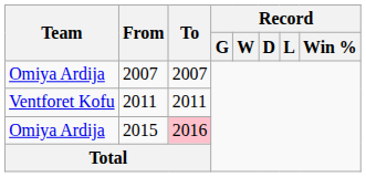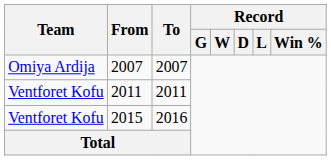 <table class="wikitable" style="text-align: center">
 <tr>
 <th rowspan="2">Team</th>
 <th rowspan="2">From</th>
 <th rowspan="2">To</th>
 <th colspan="5">Record</th>
 </tr>
 <tr>
 <th>G</th>
 <th>W</th>
 <th>D</th>
 <th>L</th>
 <th>Win %</th>
 </tr>
 <tr>
 <td align="left"><a href='#'>Omiya Ardija</a></td>
 <td align="left">2007</td>
 <td align="left">2007<br></td>
 </tr>
 <tr>
 <td align="left"><a href='#'>Ventforet Kofu</a></td>
 <td align="left">2011</td>
 <td align="left">2011<br></td>
 </tr>
 <tr>
-<td align="left"><a href='#'>Omiya Ardija</a></td>
+<td align="left"><a href='#'>Ventforet Kofu</a></td>
 <td align="left">2015</td>
-<td align="left" style="background: pink;">2016<br></td>
+<td align="left">2016<br></td>
 </tr>
 <tr>
 <th colspan="3">Total<br></th>
 </tr>
 </table>
